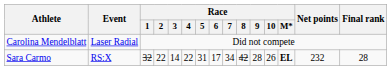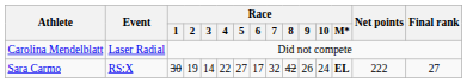 <table class="wikitable" style="font-size:90%">
 <tr>
 <th rowspan="2">Athlete</th>
 <th rowspan="2">Event</th>
 <th colspan=11>Race</th>
 <th rowspan=2>Net points</th>
 <th rowspan=2>Final rank</th>
 </tr>
 <tr style="font-size:95%">
 <th>1</th>
 <th>2</th>
 <th>3</th>
 <th>4</th>
 <th>5</th>
 <th>6</th>
 <th>7</th>
 <th>8</th>
 <th>9</th>
 <th>10</th>
 <th>M*</th>
 </tr>
 <tr align=center>
 <td align=left><a href='#'>Carolina Mendelblatt</a></td>
 <td align=left><a href='#'>Laser Radial</a></td>
 <td colspan=13>Did not compete</td>
 </tr>
 <tr align=center>
 <td align=left><a href='#'>Sara Carmo</a></td>
 <td align=left><a href='#'>RS:X</a></td>
-<td><s>32</s></td>
-<td>22</td>
+<td><s>30</s></td>
+<td>19</td>
 <td>14</td>
 <td>22</td>
-<td>31</td>
+<td>27</td>
 <td>17</td>
-<td>34</td>
+<td>32</td>
 <td><s>42</s></td>
-<td>28</td>
 <td>26</td>
+<td>24</td>
 <td><strong>EL</strong></td>
-<td>232</td>
-<td>28</td>
+<td>222</td>
+<td>27</td>
 </tr>
 </table>
